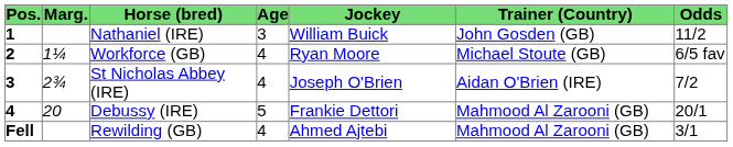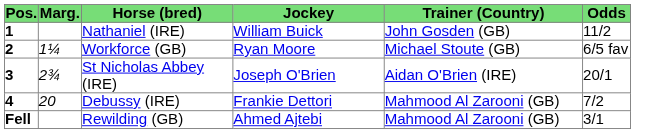 <table class = "sortable" | border="1" cellpadding="0" style="border-collapse: collapse;">
 <tr style="background:#7d7; text-align:center;">
 <th style="width:35px;"><strong>Pos.</strong></th>
 <th style="width:45px;"><strong>Marg.</strong></th>
 <th style="width:160px;"><strong>Horse (bred)</strong></th>
-<th style="width:30px;"><strong>Age</strong></th>
 <th style="width:160px;"><strong>Jockey</strong></th>
 <th style="width:210px;"><strong>Trainer (Country)</strong></th>
 <th style="width:50px;"><strong>Odds</strong></th>
 </tr>
 <tr>
 <td><strong>1</strong></td>
 <td></td>
 <td><a href='#'>Nathaniel</a> (IRE)</td>
-<td>3</td>
 <td><a href='#'>William Buick</a></td>
 <td><a href='#'>John Gosden</a> (GB)</td>
 <td>11/2</td>
 </tr>
 <tr>
 <td><strong>2</strong></td>
 <td><em>1¼</em></td>
 <td><a href='#'>Workforce</a> (GB)</td>
-<td>4</td>
 <td><a href='#'>Ryan Moore</a></td>
 <td><a href='#'>Michael Stoute</a> (GB)</td>
 <td>6/5 fav</td>
 </tr>
 <tr>
 <td><strong>3</strong></td>
 <td><em>2¾</em></td>
 <td><a href='#'>St Nicholas Abbey</a> (IRE)</td>
-<td>4</td>
 <td><a href='#'>Joseph O'Brien</a></td>
 <td><a href='#'>Aidan O'Brien</a> (IRE)</td>
-<td>7/2</td>
+<td>20/1</td>
 </tr>
 <tr>
 <td><strong>4</strong></td>
 <td><em>20</em></td>
 <td><a href='#'>Debussy</a> (IRE)</td>
-<td>5</td>
 <td><a href='#'>Frankie Dettori</a></td>
 <td><a href='#'>Mahmood Al Zarooni</a> (GB)</td>
-<td>20/1</td>
+<td>7/2</td>
 </tr>
 <tr>
 <td><strong>Fell</strong></td>
 <td></td>
 <td><a href='#'>Rewilding</a> (GB)</td>
-<td>4</td>
 <td><a href='#'>Ahmed Ajtebi</a></td>
 <td><a href='#'>Mahmood Al Zarooni</a> (GB)</td>
 <td>3/1</td>
 </tr>
 </table>
